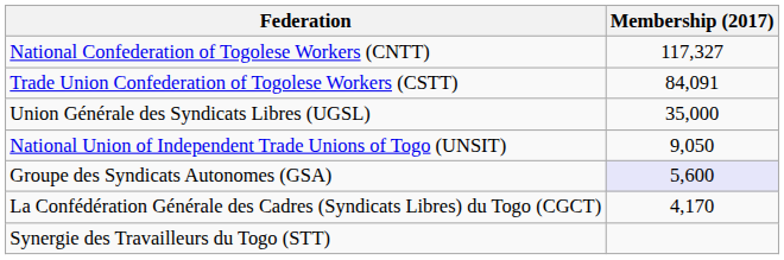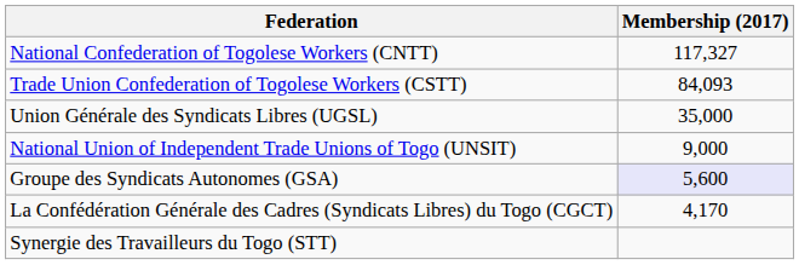 <table class="wikitable">
 <tr>
 <th>Federation</th>
 <th>Membership (2017)</th>
 </tr>
 <tr>
 <td><a href='#'>National Confederation of Togolese Workers</a> (CNTT)</td>
 <td style="text-align:center;">117,327</td>
 </tr>
 <tr>
 <td><a href='#'>Trade Union Confederation of Togolese Workers</a> (CSTT)</td>
-<td style="text-align:center;">84,091</td>
+<td style="text-align:center;">84,093</td>
 </tr>
 <tr>
 <td>Union Générale des Syndicats Libres (UGSL)</td>
 <td style="text-align:center;">35,000</td>
 </tr>
 <tr>
 <td><a href='#'>National Union of Independent Trade Unions of Togo</a> (UNSIT)</td>
-<td style="text-align:center;">9,050</td>
+<td style="text-align:center;">9,000</td>
 </tr>
 <tr>
 <td>Groupe des Syndicats Autonomes (GSA)</td>
 <td style="background: lavender; text-align:center;">5,600</td>
 </tr>
 <tr>
 <td>La Confédération Générale des Cadres (Syndicats Libres) du Togo (CGCT)</td>
 <td style="text-align:center;">4,170</td>
 </tr>
 <tr>
 <td>Synergie des Travailleurs du Togo (STT)</td>
 <td></td>
 </tr>
 </table>
